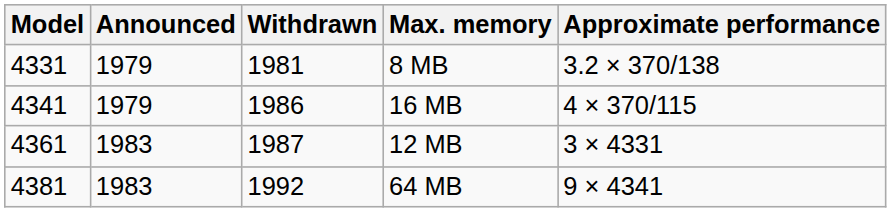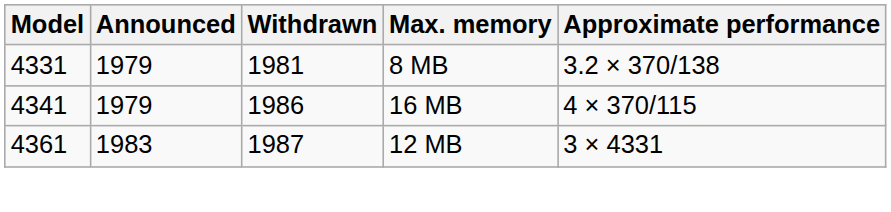 <table class="wikitable">
 <tr>
 <th>Model</th>
 <th>Announced</th>
 <th>Withdrawn</th>
 <th>Max. memory</th>
 <th>Approximate performance</th>
 </tr>
 <tr>
 <td>4331</td>
 <td>1979</td>
 <td>1981</td>
 <td>8 MB</td>
 <td>3.2 × 370/138</td>
 </tr>
 <tr>
 <td>4341</td>
 <td>1979</td>
 <td>1986</td>
 <td>16 MB</td>
 <td>4 × 370/115</td>
 </tr>
 <tr>
 <td>4361</td>
 <td>1983</td>
 <td>1987</td>
 <td>12 MB</td>
 <td>3 × 4331</td>
 </tr>
-<tr>
-<td>4381</td>
-<td>1983</td>
-<td>1992</td>
-<td>64 MB</td>
-<td>9 × 4341</td>
-</tr>
 </table>
